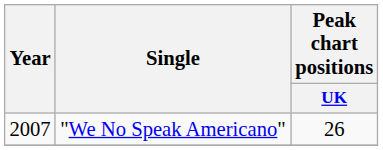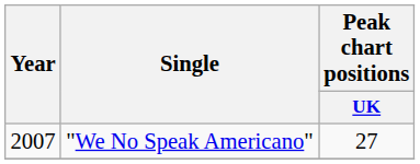 <table class="wikitable">
 <tr>
 <th rowspan="2">Year</th>
 <th rowspan="2">Single</th>
 <th colspan="1">Peak chart positions</th>
 </tr>
 <tr style=font-size:smaller>
 <th width=45><a href='#'>UK</a></th>
 </tr>
 <tr>
 <td>2007</td>
 <td>"<a href='#'>We No Speak Americano</a>"</td>
-<td align="center">26</td>
+<td align="center">27</td>
 </tr>
 <tr>
 </tr>
 </table>
